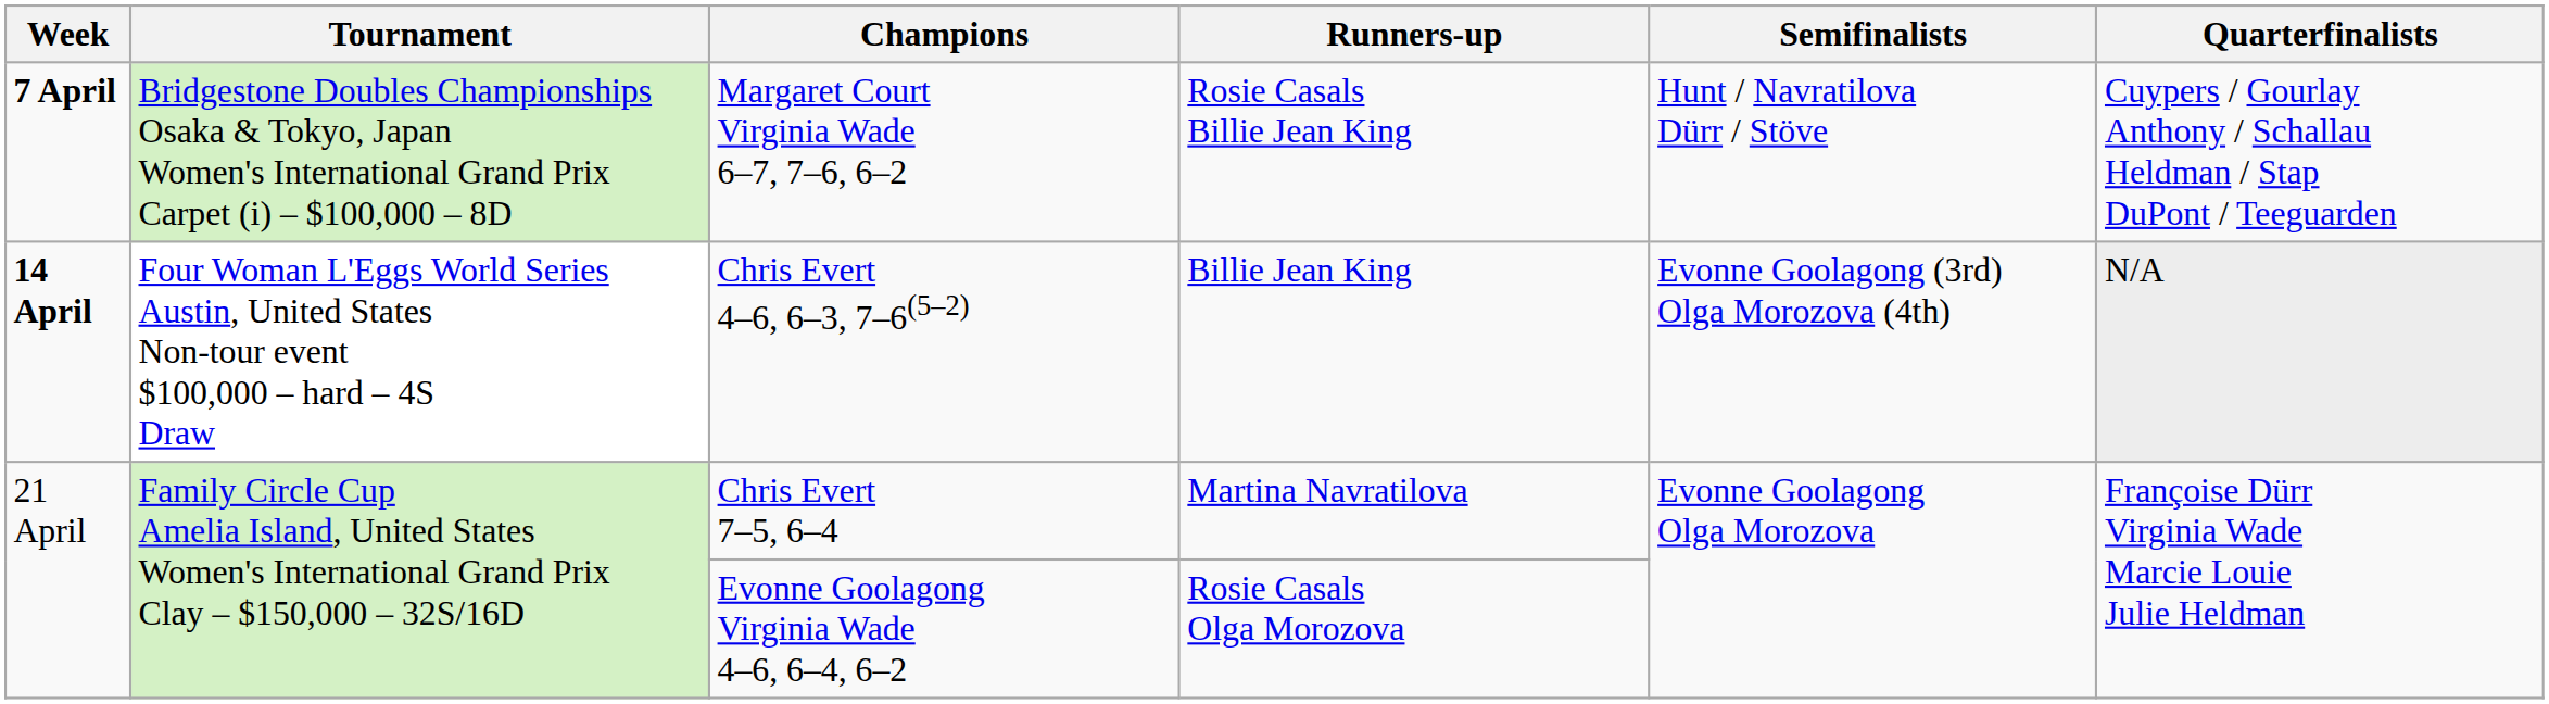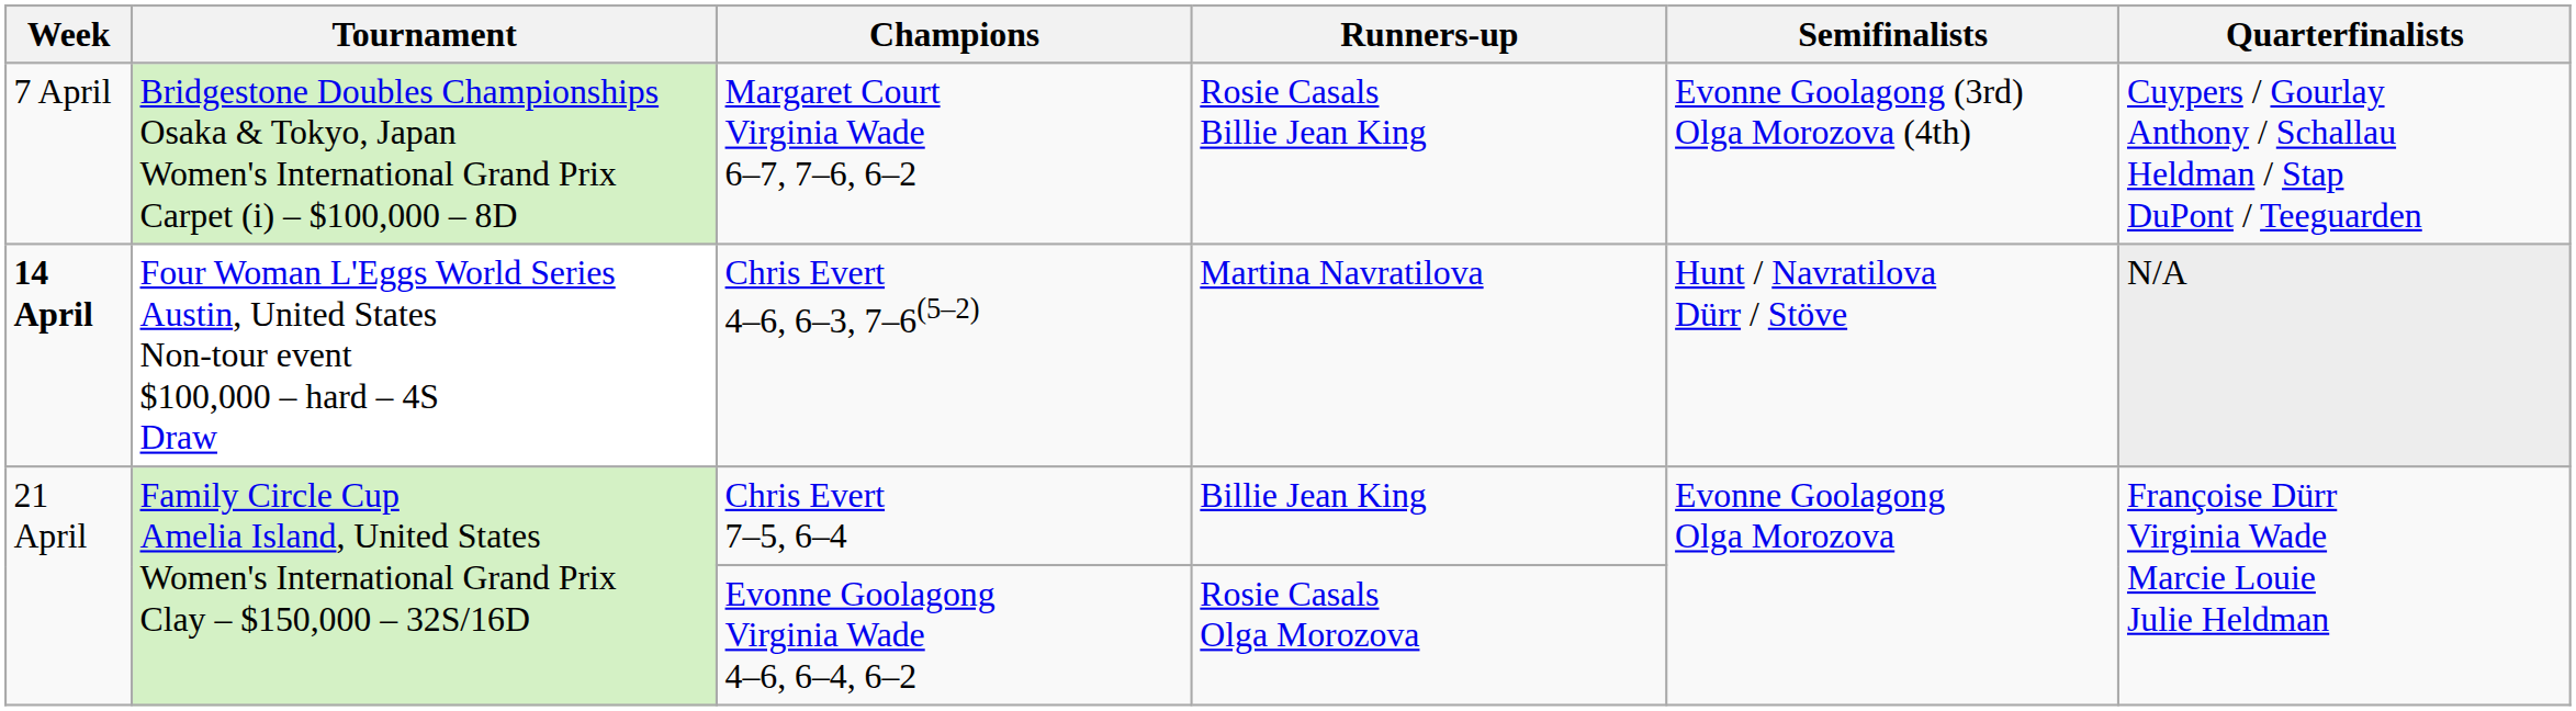 <table class=wikitable style=font-size:95%>
 <tr>
 <th style="width:48px;">Week</th>
 <th style="width:248px;">Tournament</th>
 <th style="width:200px;">Champions</th>
 <th style="width:200px;">Runners-up</th>
 <th style="width:190px;">Semifinalists</th>
 <th style="width:190px;">Quarterfinalists</th>
 </tr>
 <tr valign=top>
-<td><strong>7 April</strong></td>
+<td>7 April</td>
 <td style="background:#D4F1C5;"><a href='#'>Bridgestone Doubles Championships</a><br> Osaka & Tokyo, Japan<br>Women's International Grand Prix<br>Carpet (i) – $100,000 – 8D</td>
 <td> <a href='#'>Margaret Court</a> <br>  <a href='#'>Virginia Wade</a><br>6–7, 7–6, 6–2</td>
 <td> <a href='#'>Rosie Casals</a> <br>  <a href='#'>Billie Jean King</a></td>
-<td> <a href='#'>Hunt</a> /  <a href='#'>Navratilova</a><br> <a href='#'>Dürr</a> /  <a href='#'>Stöve</a></td>
+<td> <a href='#'>Evonne Goolagong</a> (3rd) <br>  <a href='#'>Olga Morozova</a> (4th)</td>
 <td> <a href='#'>Cuypers</a> /  <a href='#'>Gourlay</a><br> <a href='#'>Anthony</a> /  <a href='#'>Schallau</a><br> <a href='#'>Heldman</a> /  <a href='#'>Stap</a> <br> <a href='#'>DuPont</a> /  <a href='#'>Teeguarden</a></td>
 </tr>
 <tr valign=top>
 <td><strong>14 April</strong></td>
 <td style="background:#fff;"><a href='#'>Four Woman L'Eggs World Series</a><br> <a href='#'>Austin</a>, United States<br>Non-tour event<br>$100,000 – hard – 4S<br><a href='#'>Draw</a></td>
 <td> <a href='#'>Chris Evert</a><br>4–6, 6–3, 7–6<sup>(5–2)</sup></td>
-<td> <a href='#'>Billie Jean King</a></td>
-<td> <a href='#'>Evonne Goolagong</a> (3rd) <br>  <a href='#'>Olga Morozova</a> (4th)</td>
+<td> <a href='#'>Martina Navratilova</a></td>
+<td> <a href='#'>Hunt</a> /  <a href='#'>Navratilova</a><br> <a href='#'>Dürr</a> /  <a href='#'>Stöve</a></td>
 <td style="background:#ededed;">N/A</td>
 </tr>
 <tr valign=top>
 <td rowspan=4>21 April</td>
 <td style="background:#D4F1C5;" rowspan="2"><a href='#'>Family Circle Cup</a><br> <a href='#'>Amelia Island</a>, United States<br>Women's International Grand Prix<br>Clay – $150,000 – 32S/16D</td>
 <td> <a href='#'>Chris Evert</a><br>7–5, 6–4</td>
-<td> <a href='#'>Martina Navratilova</a></td>
+<td> <a href='#'>Billie Jean King</a></td>
 <td rowspan=2> <a href='#'>Evonne Goolagong</a><br> <a href='#'>Olga Morozova</a></td>
 <td rowspan=2> <a href='#'>Françoise Dürr</a><br> <a href='#'>Virginia Wade</a><br> <a href='#'>Marcie Louie</a><br> <a href='#'>Julie Heldman</a></td>
 </tr>
 <tr valign=top>
 <td> <a href='#'>Evonne Goolagong</a> <br>  <a href='#'>Virginia Wade</a><br>4–6, 6–4, 6–2</td>
 <td> <a href='#'>Rosie Casals</a> <br>  <a href='#'>Olga Morozova</a></td>
 </tr>
 </table>
